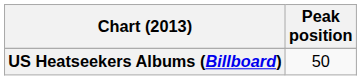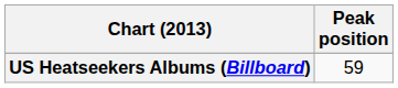 <table class="wikitable sortable plainrowheaders" style="text-align:center">
 <tr>
 <th scope="col">Chart (2013)</th>
 <th scope="col">Peak<br>position</th>
 </tr>
 <tr>
 </tr>
 <tr>
 </tr>
 <tr>
 </tr>
 <tr>
 </tr>
 <tr>
 </tr>
 <tr>
 <th scope="row">US Heatseekers Albums (<em><a href='#'>Billboard</a></em>)</th>
-<td>50</td>
+<td>59</td>
 </tr>
 </table>
